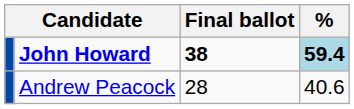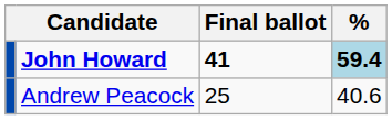 <table class="wikitable">
 <tr>
 <th colspan="2">Candidate</th>
 <th>Final ballot</th>
 <th>%</th>
 </tr>
 <tr>
 <td style="background:#0047AB"></td>
 <td><strong><a href='#'>John Howard</a></strong></td>
-<td><strong>38</strong></td>
+<td><strong>41</strong></td>
 <td style="background: lightblue;"><strong>59.4</strong></td>
 </tr>
 <tr>
 <td style="background:#0047AB"></td>
 <td><a href='#'>Andrew Peacock</a></td>
-<td>28</td>
+<td>25</td>
 <td>40.6</td>
 </tr>
 </table>
